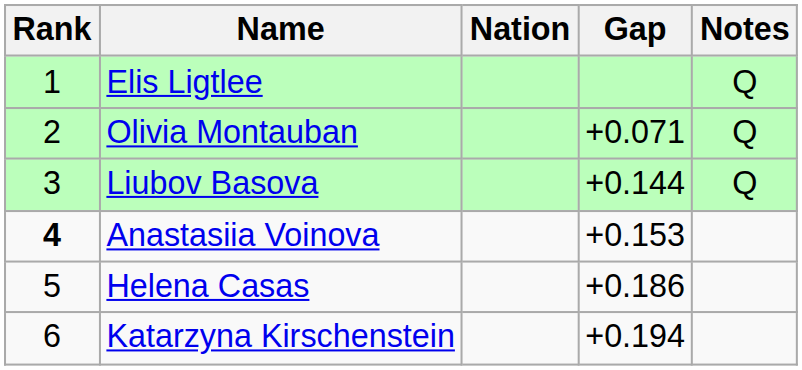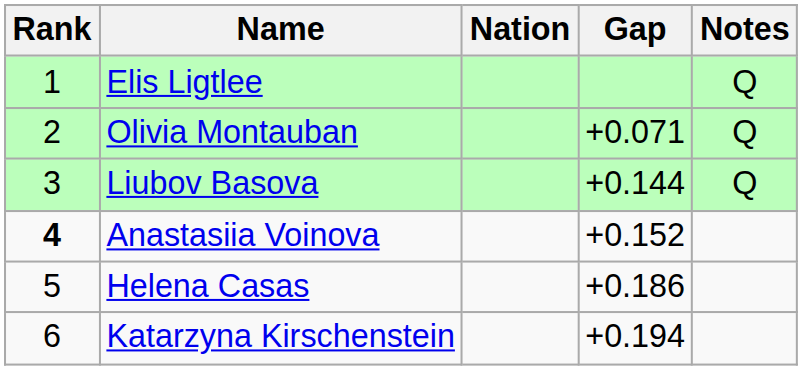 <table class="wikitable sortable" style="text-align:center">
 <tr>
 <th>Rank</th>
 <th>Name</th>
 <th>Nation</th>
 <th>Gap</th>
 <th>Notes</th>
 </tr>
 <tr bgcolor=bbffbb>
 <td>1</td>
 <td align=left><a href='#'>Elis Ligtlee</a></td>
 <td align=left></td>
 <td></td>
 <td>Q</td>
 </tr>
 <tr bgcolor=bbffbb>
 <td>2</td>
 <td align=left><a href='#'>Olivia Montauban</a></td>
 <td align=left></td>
 <td>+0.071</td>
 <td>Q</td>
 </tr>
 <tr bgcolor=bbffbb>
 <td>3</td>
 <td align=left><a href='#'>Liubov Basova</a></td>
 <td align=left></td>
 <td>+0.144</td>
 <td>Q</td>
 </tr>
 <tr>
 <td><strong>4</strong></td>
 <td align=left><a href='#'>Anastasiia Voinova</a></td>
 <td align=left></td>
-<td>+0.153</td>
+<td>+0.152</td>
 <td></td>
 </tr>
 <tr>
 <td>5</td>
 <td align=left><a href='#'>Helena Casas</a></td>
 <td align=left></td>
 <td>+0.186</td>
 <td></td>
 </tr>
 <tr>
 <td>6</td>
 <td align=left><a href='#'>Katarzyna Kirschenstein</a></td>
 <td align=left></td>
 <td>+0.194</td>
 <td></td>
 </tr>
 </table>
